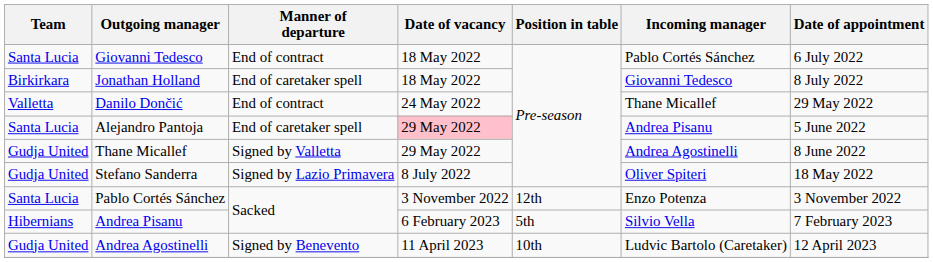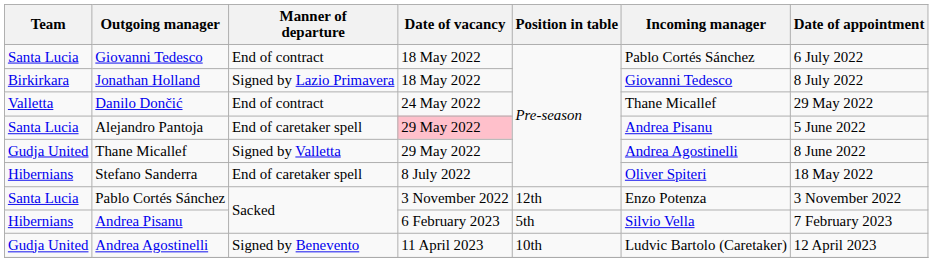 <table class="wikitable sortable">
 <tr>
 <th>Team</th>
 <th>Outgoing manager</th>
 <th>Manner of<br>departure</th>
 <th>Date of vacancy</th>
 <th>Position in table</th>
 <th>Incoming manager</th>
 <th>Date of appointment</th>
 </tr>
 <tr>
 <td><a href='#'>Santa Lucia</a></td>
 <td> <a href='#'>Giovanni Tedesco</a></td>
 <td>End of contract</td>
 <td>18 May 2022</td>
 <td rowspan="6"><em>Pre-season</em></td>
 <td> Pablo Cortés Sánchez</td>
 <td>6 July 2022</td>
 </tr>
 <tr>
 <td><a href='#'>Birkirkara</a></td>
 <td> <a href='#'>Jonathan Holland</a></td>
-<td>End of caretaker spell</td>
+<td>Signed by <a href='#'>Lazio Primavera</a></td>
 <td>18 May 2022</td>
 <td> <a href='#'>Giovanni Tedesco</a></td>
 <td>8 July 2022</td>
 </tr>
 <tr>
 <td><a href='#'>Valletta</a></td>
 <td> <a href='#'>Danilo Dončić</a></td>
 <td>End of contract</td>
 <td>24 May 2022</td>
 <td> Thane Micallef</td>
 <td>29 May 2022</td>
 </tr>
 <tr>
 <td><a href='#'>Santa Lucia</a></td>
 <td> Alejandro Pantoja</td>
 <td>End of caretaker spell</td>
 <td style="background: pink;">29 May 2022</td>
 <td> <a href='#'>Andrea Pisanu</a></td>
 <td>5 June 2022</td>
 </tr>
 <tr>
 <td><a href='#'>Gudja United</a></td>
 <td> Thane Micallef</td>
 <td>Signed by <a href='#'>Valletta</a></td>
 <td>29 May 2022</td>
 <td> <a href='#'>Andrea Agostinelli</a></td>
 <td>8 June 2022</td>
 </tr>
 <tr>
-<td><a href='#'>Gudja United</a></td>
+<td><a href='#'>Hibernians</a></td>
 <td> Stefano Sanderra</td>
-<td>Signed by <a href='#'>Lazio Primavera</a></td>
+<td>End of caretaker spell</td>
 <td>8 July 2022</td>
 <td> <a href='#'>Oliver Spiteri</a></td>
 <td>18 May 2022</td>
 </tr>
 <tr>
 <td><a href='#'>Santa Lucia</a></td>
 <td> Pablo Cortés Sánchez</td>
 <td rowspan="2">Sacked</td>
 <td>3 November 2022</td>
 <td>12th</td>
 <td> Enzo Potenza</td>
 <td>3 November 2022</td>
 </tr>
 <tr>
 <td><a href='#'>Hibernians</a></td>
 <td> <a href='#'>Andrea Pisanu</a></td>
 <td>6 February 2023</td>
 <td>5th</td>
 <td> <a href='#'>Silvio Vella</a></td>
 <td>7 February 2023</td>
 </tr>
 <tr>
 <td><a href='#'>Gudja United</a></td>
 <td> <a href='#'>Andrea Agostinelli</a></td>
 <td>Signed by <a href='#'>Benevento</a></td>
 <td>11 April 2023</td>
 <td>10th</td>
 <td> Ludvic Bartolo (Caretaker)</td>
 <td>12 April 2023</td>
 </tr>
 <tr>
 </tr>
 </table>
